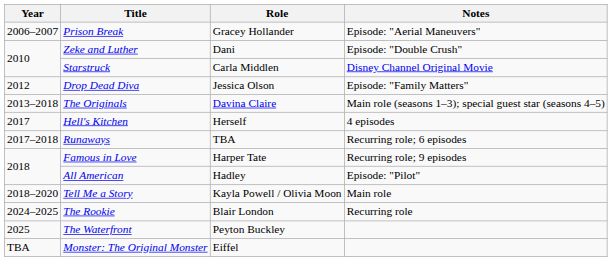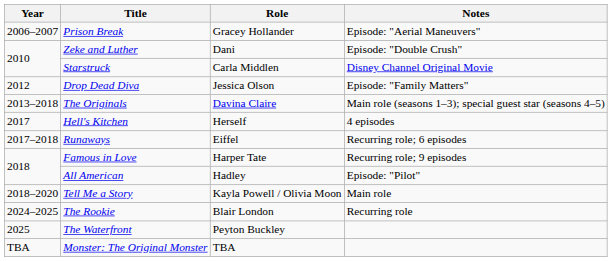 <table class="wikitable sortable">
 <tr>
 <th>Year</th>
 <th>Title</th>
 <th>Role</th>
 <th class="unsortable">Notes</th>
 </tr>
 <tr>
 <td>2006–2007</td>
 <td><em><a href='#'>Prison Break</a></em></td>
 <td>Gracey Hollander</td>
 <td>Episode: "Aerial Maneuvers"</td>
 </tr>
 <tr>
 <td rowspan="2">2010</td>
 <td><em><a href='#'>Zeke and Luther</a></em></td>
 <td>Dani</td>
 <td>Episode: "Double Crush"</td>
 </tr>
 <tr>
 <td><em><a href='#'>Starstruck</a></em></td>
 <td>Carla Middlen</td>
 <td><a href='#'>Disney Channel Original Movie</a></td>
 </tr>
 <tr>
 <td>2012</td>
 <td><em><a href='#'>Drop Dead Diva</a></em></td>
 <td>Jessica Olson</td>
 <td>Episode: "Family Matters"</td>
 </tr>
 <tr>
 <td>2013–2018</td>
 <td data-sort-value="Originals, The"><em><a href='#'>The Originals</a></em></td>
 <td><a href='#'>Davina Claire</a></td>
 <td>Main role (seasons 1–3); special guest star (seasons 4–5)</td>
 </tr>
 <tr>
 <td>2017</td>
 <td><em><a href='#'>Hell's Kitchen</a></em></td>
 <td>Herself</td>
 <td>4 episodes</td>
 </tr>
 <tr>
 <td>2017–2018</td>
 <td><em><a href='#'>Runaways</a></em></td>
-<td>TBA</td>
+<td>Eiffel</td>
 <td>Recurring role; 6 episodes</td>
 </tr>
 <tr>
 <td rowspan="2">2018</td>
 <td><em><a href='#'>Famous in Love</a></em></td>
 <td>Harper Tate</td>
 <td>Recurring role; 9 episodes</td>
 </tr>
 <tr>
 <td><em><a href='#'>All American</a></em></td>
 <td>Hadley</td>
 <td>Episode: "Pilot"</td>
 </tr>
 <tr>
 <td>2018–2020</td>
 <td><em><a href='#'>Tell Me a Story</a></em></td>
 <td>Kayla Powell / Olivia Moon</td>
 <td>Main role</td>
 </tr>
 <tr>
 <td>2024–2025</td>
 <td><em><a href='#'>The Rookie</a></em></td>
 <td>Blair London</td>
 <td>Recurring role</td>
 </tr>
 <tr>
 <td>2025</td>
 <td><em><a href='#'>The Waterfront</a></em></td>
 <td>Peyton Buckley</td>
 <td></td>
 </tr>
 <tr>
 <td>TBA</td>
 <td><em><a href='#'>Monster: The Original Monster</a></em></td>
-<td>Eiffel</td>
+<td>TBA</td>
 </tr>
 </table>
